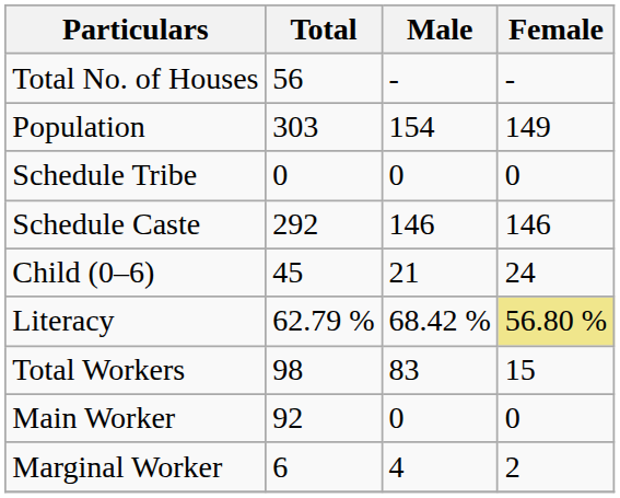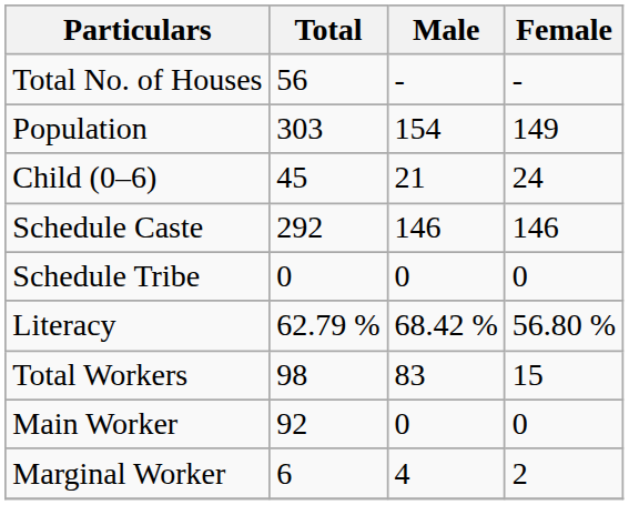 <table class="wikitable sortable">
 <tr>
 <th>Particulars</th>
 <th>Total</th>
 <th>Male</th>
 <th>Female</th>
 </tr>
 <tr>
 <td>Total No. of Houses</td>
 <td>56</td>
 <td>-</td>
 <td>-</td>
 </tr>
 <tr>
 <td>Population</td>
 <td>303</td>
 <td>154</td>
 <td>149</td>
 </tr>
 <tr>
-<td>Schedule Tribe</td>
-<td>0</td>
-<td>0</td>
-<td>0</td>
+<td>Child (0–6)</td>
+<td>45</td>
+<td>21</td>
+<td>24</td>
 </tr>
 <tr>
 <td>Schedule Caste</td>
 <td>292</td>
 <td>146</td>
 <td>146</td>
 </tr>
 <tr>
-<td>Child (0–6)</td>
-<td>45</td>
-<td>21</td>
-<td>24</td>
+<td>Schedule Tribe</td>
+<td>0</td>
+<td>0</td>
+<td>0</td>
 </tr>
 <tr>
 <td>Literacy</td>
 <td>62.79 %</td>
 <td>68.42 %</td>
-<td style="background: khaki;">56.80 %</td>
+<td>56.80 %</td>
 </tr>
 <tr>
 <td>Total Workers</td>
 <td>98</td>
 <td>83</td>
 <td>15</td>
 </tr>
 <tr>
 <td>Main Worker</td>
 <td>92</td>
 <td>0</td>
 <td>0</td>
 </tr>
 <tr>
 <td>Marginal Worker</td>
 <td>6</td>
 <td>4</td>
 <td>2</td>
 </tr>
 <tr>
 </tr>
 </table>
